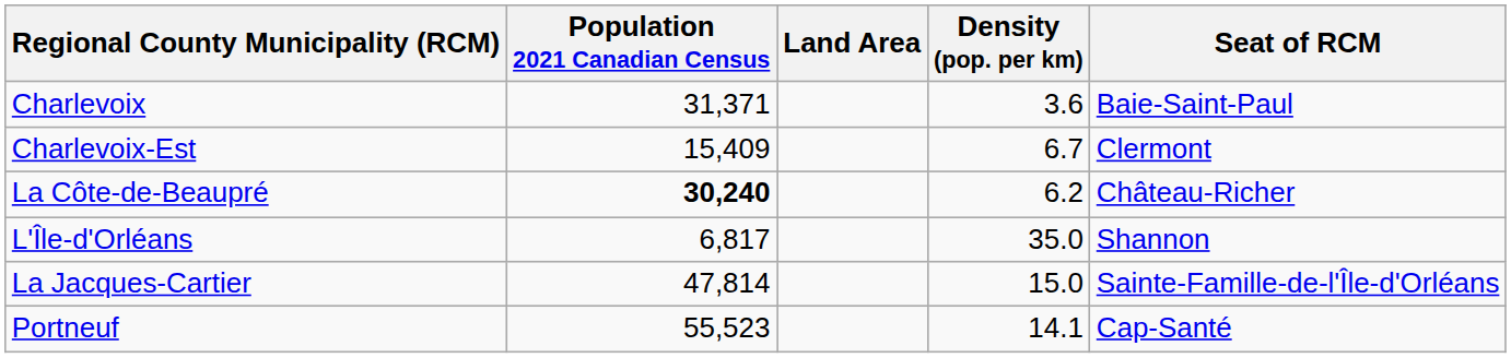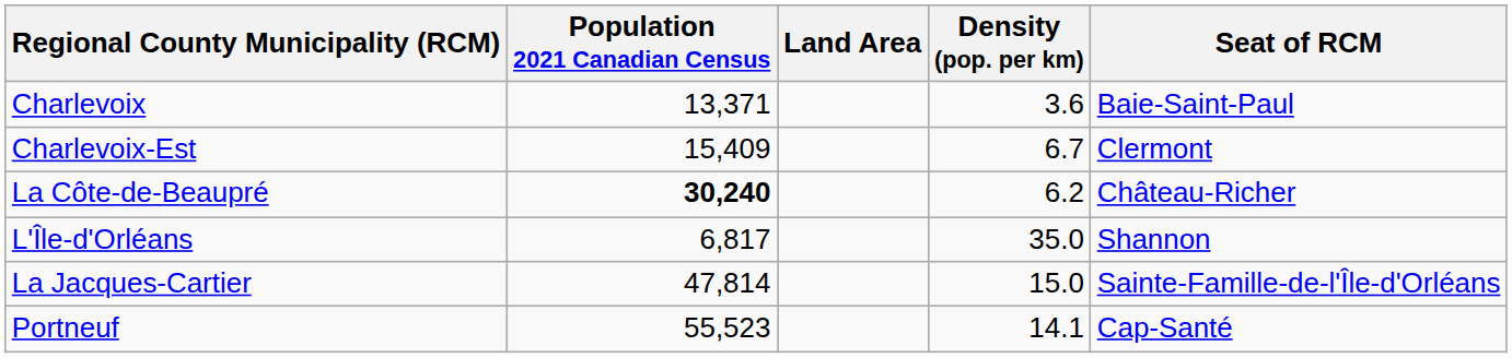 <table class="wikitable sortable" | style="text-align: right">
 <tr>
 <th align="center">Regional County Municipality (RCM)</th>
 <th align="center">Population<br><small><a href='#'>2021 Canadian Census</a></small></th>
 <th align="center">Land Area</th>
 <th align="center">Density<br><small>(pop. per km)</small></th>
 <th align="center">Seat of RCM</th>
 </tr>
 <tr>
 <td align="left"><a href='#'>Charlevoix</a></td>
-<td>31,371</td>
+<td>13,371</td>
 <td></td>
 <td>3.6</td>
 <td align="left"><a href='#'>Baie-Saint-Paul</a></td>
 </tr>
 <tr>
 <td align="left"><a href='#'>Charlevoix-Est</a></td>
 <td>15,409</td>
 <td></td>
 <td>6.7</td>
 <td align="left"><a href='#'>Clermont</a></td>
 </tr>
 <tr>
 <td align="left"><a href='#'>La Côte-de-Beaupré</a></td>
 <td><strong>30,240</strong></td>
 <td></td>
 <td>6.2</td>
 <td align="left"><a href='#'>Château-Richer</a></td>
 </tr>
 <tr>
 <td align="left"><a href='#'>L'Île-d'Orléans</a></td>
 <td>6,817</td>
 <td></td>
 <td>35.0</td>
 <td align="left"><a href='#'>Shannon</a></td>
 </tr>
 <tr>
 <td align="left"><a href='#'>La Jacques-Cartier</a></td>
 <td>47,814</td>
 <td></td>
 <td>15.0</td>
 <td align="left"><a href='#'>Sainte-Famille-de-l'Île-d'Orléans</a></td>
 </tr>
 <tr>
 <td align="left"><a href='#'>Portneuf</a></td>
 <td>55,523</td>
 <td></td>
 <td>14.1</td>
 <td align="left"><a href='#'>Cap-Santé</a></td>
 </tr>
 </table>
